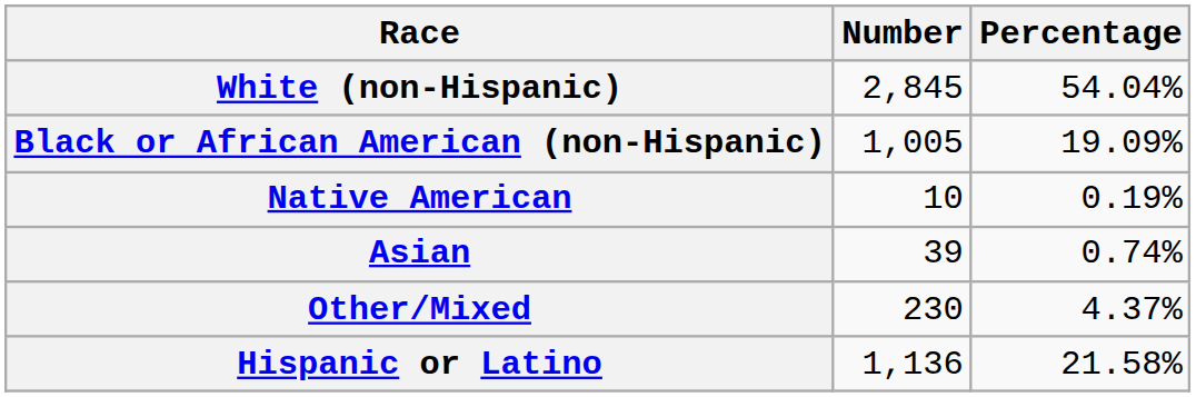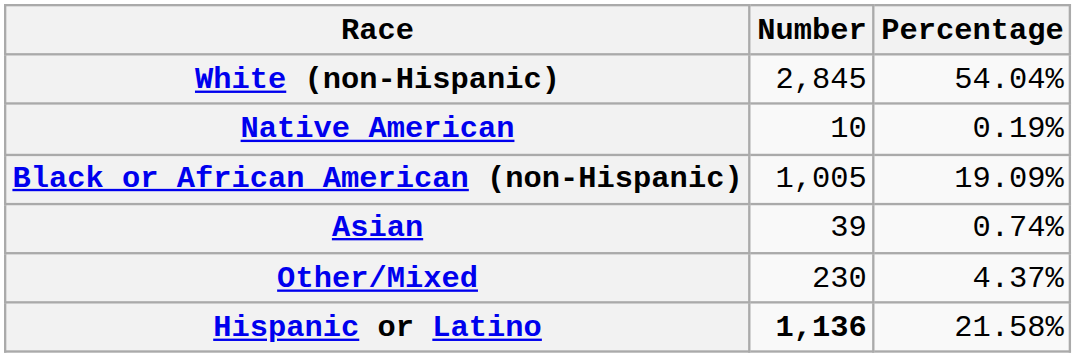 <table class="wikitable" style="text-align:right">
 <tr>
 <th scope="col">Race</th>
 <th scope="col">Number</th>
 <th scope="col">Percentage</th>
 </tr>
 <tr>
 <th scope="row"><a href='#'>White</a> (non-Hispanic)</th>
 <td>2,845</td>
 <td>54.04%</td>
 </tr>
 <tr>
+<th scope="row"><a href='#'>Native American</a></th>
+<td>10</td>
+<td>0.19%</td>
+</tr>
+<tr>
 <th scope="row"><a href='#'>Black or African American</a> (non-Hispanic)</th>
 <td>1,005</td>
 <td>19.09%</td>
-</tr>
-<tr>
-<th scope="row"><a href='#'>Native American</a></th>
-<td>10</td>
-<td>0.19%</td>
 </tr>
 <tr>
 <th scope="row"><a href='#'>Asian</a></th>
 <td>39</td>
 <td>0.74%</td>
 </tr>
 <tr>
 <th scope="row"><a href='#'>Other/Mixed</a></th>
 <td>230</td>
 <td>4.37%</td>
 </tr>
 <tr>
 <th scope="row"><a href='#'>Hispanic</a> or <a href='#'>Latino</a></th>
-<td>1,136</td>
+<td><strong>1,136</strong></td>
 <td>21.58%</td>
 </tr>
 </table>
